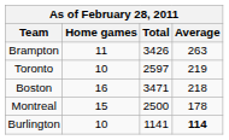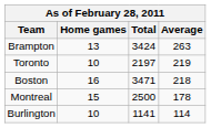 <table class="wikitable" style="text-align:center">
 <tr>
 <th align=left; colspan=5>As of February 28, 2011</th>
 </tr>
 <tr>
 <th>Team</th>
 <th>Home games</th>
 <th>Total</th>
 <th>Average</th>
 </tr>
 <tr>
 <td>Brampton</td>
-<td>11</td>
-<td>3426</td>
+<td>13</td>
+<td>3424</td>
 <td>263</td>
 </tr>
 <tr>
 <td>Toronto</td>
 <td>10</td>
-<td>2597</td>
+<td>2197</td>
 <td>219</td>
 </tr>
 <tr>
 <td>Boston</td>
 <td>16</td>
 <td>3471</td>
 <td>218</td>
 </tr>
 <tr>
 <td>Montreal</td>
 <td>15</td>
 <td>2500</td>
 <td>178</td>
 </tr>
 <tr>
 <td>Burlington</td>
 <td>10</td>
 <td>1141</td>
-<td><strong>114</strong></td>
+<td>114</td>
 </tr>
 </table>
